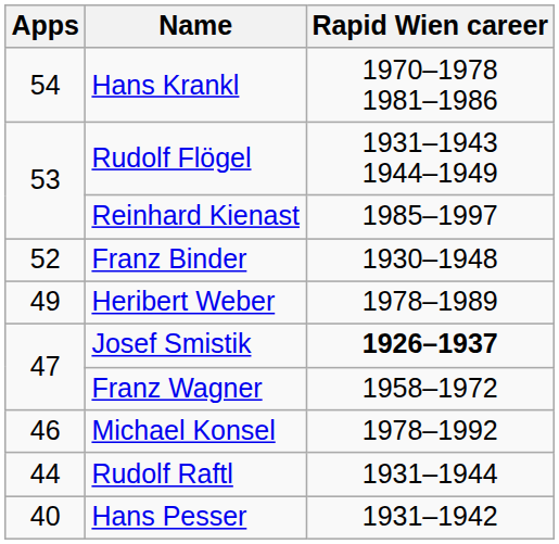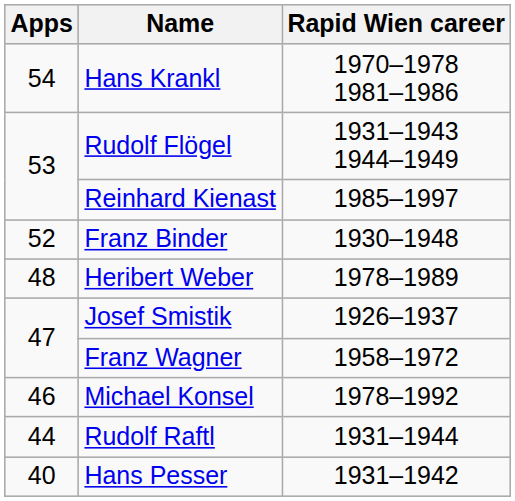 <table class="wikitable" style="text-align:center">
 <tr>
 <th>Apps</th>
 <th>Name</th>
 <th>Rapid Wien career</th>
 </tr>
 <tr>
 <td>54</td>
 <td align="left"> <a href='#'>Hans Krankl</a></td>
 <td>1970–1978<br>1981–1986</td>
 </tr>
 <tr>
 <td rowspan="2">53</td>
 <td align="left"> <a href='#'>Rudolf Flögel</a></td>
 <td>1931–1943<br>1944–1949</td>
 </tr>
 <tr>
 <td align="left"> <a href='#'>Reinhard Kienast</a></td>
 <td>1985–1997</td>
 </tr>
 <tr>
 <td>52</td>
 <td align="left"> <a href='#'>Franz Binder</a></td>
 <td>1930–1948</td>
 </tr>
 <tr>
-<td>49</td>
+<td>48</td>
 <td align="left"> <a href='#'>Heribert Weber</a></td>
 <td>1978–1989</td>
 </tr>
 <tr>
 <td rowspan="2">47</td>
 <td align="left"> <a href='#'>Josef Smistik</a></td>
-<td><strong>1926–1937</strong></td>
+<td>1926–1937</td>
 </tr>
 <tr>
 <td align="left"> <a href='#'>Franz Wagner</a></td>
 <td>1958–1972</td>
 </tr>
 <tr>
 <td>46</td>
 <td align="left"> <a href='#'>Michael Konsel</a></td>
 <td>1978–1992</td>
 </tr>
 <tr>
 <td>44</td>
 <td align="left"> <a href='#'>Rudolf Raftl</a></td>
 <td>1931–1944</td>
 </tr>
 <tr>
 <td>40</td>
 <td align="left"> <a href='#'>Hans Pesser</a></td>
 <td>1931–1942</td>
 </tr>
 </table>
